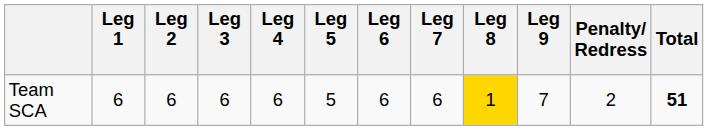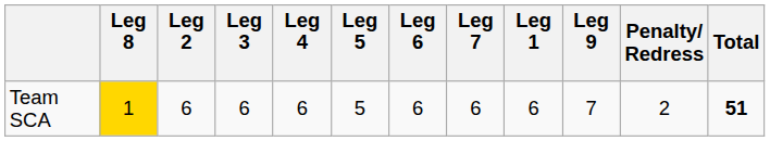 <table class="wikitable" style="text-align: center;">
 <tr>
 <th></th>
-<th>Leg 1<br><br></th>
+<th>Leg 8<br><br></th>
 <th>Leg 2<br><br></th>
 <th>Leg 3<br><br></th>
 <th>Leg 4<br><br></th>
 <th>Leg 5<br><br></th>
 <th>Leg 6<br><br></th>
 <th>Leg 7<br><br></th>
-<th>Leg 8<br><br></th>
+<th>Leg 1<br><br></th>
 <th>Leg 9<br><br></th>
 <th>Penalty/<br>Redress</th>
 <th>Total</th>
 </tr>
 <tr>
 <td align=left>Team SCA</td>
-<td>6</td>
+<td style="background-color: gold;">1</td>
 <td>6</td>
 <td>6</td>
 <td>6</td>
 <td>5</td>
 <td>6</td>
 <td>6</td>
-<td style="background-color: gold;">1</td>
+<td>6</td>
 <td>7</td>
 <td>2</td>
 <td><strong>51</strong></td>
 </tr>
 </table>
